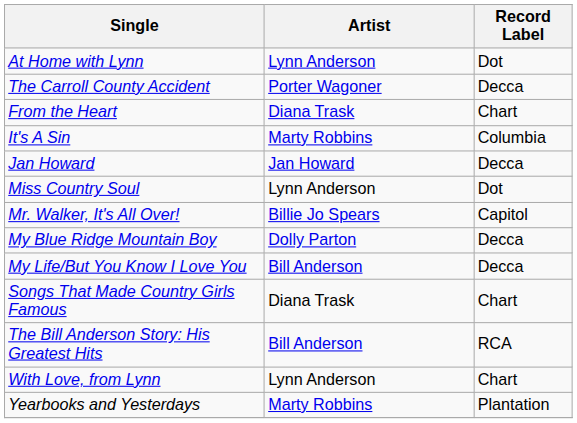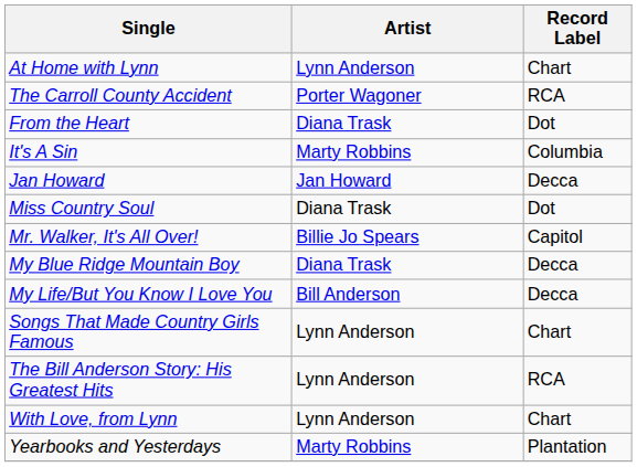 <table class="wikitable sortable">
 <tr>
 <th width="250">Single</th>
 <th width="200">Artist</th>
 <th width="90">Record Label</th>
 </tr>
 <tr>
 <td><em><a href='#'>At Home with Lynn</a></em></td>
 <td><a href='#'>Lynn Anderson</a></td>
-<td>Dot</td>
+<td>Chart</td>
 </tr>
 <tr>
 <td><em><a href='#'>The Carroll County Accident</a></em></td>
 <td><a href='#'>Porter Wagoner</a></td>
-<td>Decca</td>
+<td>RCA</td>
 </tr>
 <tr>
 <td><em><a href='#'>From the Heart</a></em></td>
 <td><a href='#'>Diana Trask</a></td>
-<td>Chart</td>
+<td>Dot</td>
 </tr>
 <tr>
 <td><em><a href='#'>It's A Sin</a></em></td>
 <td><a href='#'>Marty Robbins</a></td>
 <td>Columbia</td>
 </tr>
 <tr>
 <td><em><a href='#'>Jan Howard</a></em></td>
 <td><a href='#'>Jan Howard</a></td>
 <td>Decca</td>
 </tr>
 <tr>
 <td><em><a href='#'>Miss Country Soul</a></em></td>
-<td>Lynn Anderson</td>
+<td>Diana Trask</td>
 <td>Dot</td>
 </tr>
 <tr>
 <td><em><a href='#'>Mr. Walker, It's All Over!</a></em></td>
 <td><a href='#'>Billie Jo Spears</a></td>
 <td>Capitol</td>
 </tr>
 <tr>
 <td><em><a href='#'>My Blue Ridge Mountain Boy</a></em></td>
-<td><a href='#'>Dolly Parton</a></td>
+<td><a href='#'>Diana Trask</a></td>
 <td>Decca</td>
 </tr>
 <tr>
 <td><em><a href='#'>My Life/But You Know I Love You</a></em></td>
 <td><a href='#'>Bill Anderson</a></td>
 <td>Decca</td>
 </tr>
 <tr>
 <td><em><a href='#'>Songs That Made Country Girls Famous</a></em></td>
-<td>Diana Trask</td>
+<td>Lynn Anderson</td>
 <td>Chart</td>
 </tr>
 <tr>
 <td><em><a href='#'>The Bill Anderson Story: His Greatest Hits</a></em></td>
-<td><a href='#'>Bill Anderson</a></td>
+<td>Lynn Anderson</td>
 <td>RCA</td>
 </tr>
 <tr>
 <td><em><a href='#'>With Love, from Lynn</a></em></td>
 <td>Lynn Anderson</td>
 <td>Chart</td>
 </tr>
 <tr>
 <td><em>Yearbooks and Yesterdays</em></td>
 <td><a href='#'>Marty Robbins</a></td>
 <td>Plantation</td>
 </tr>
 <tr>
 </tr>
 </table>
